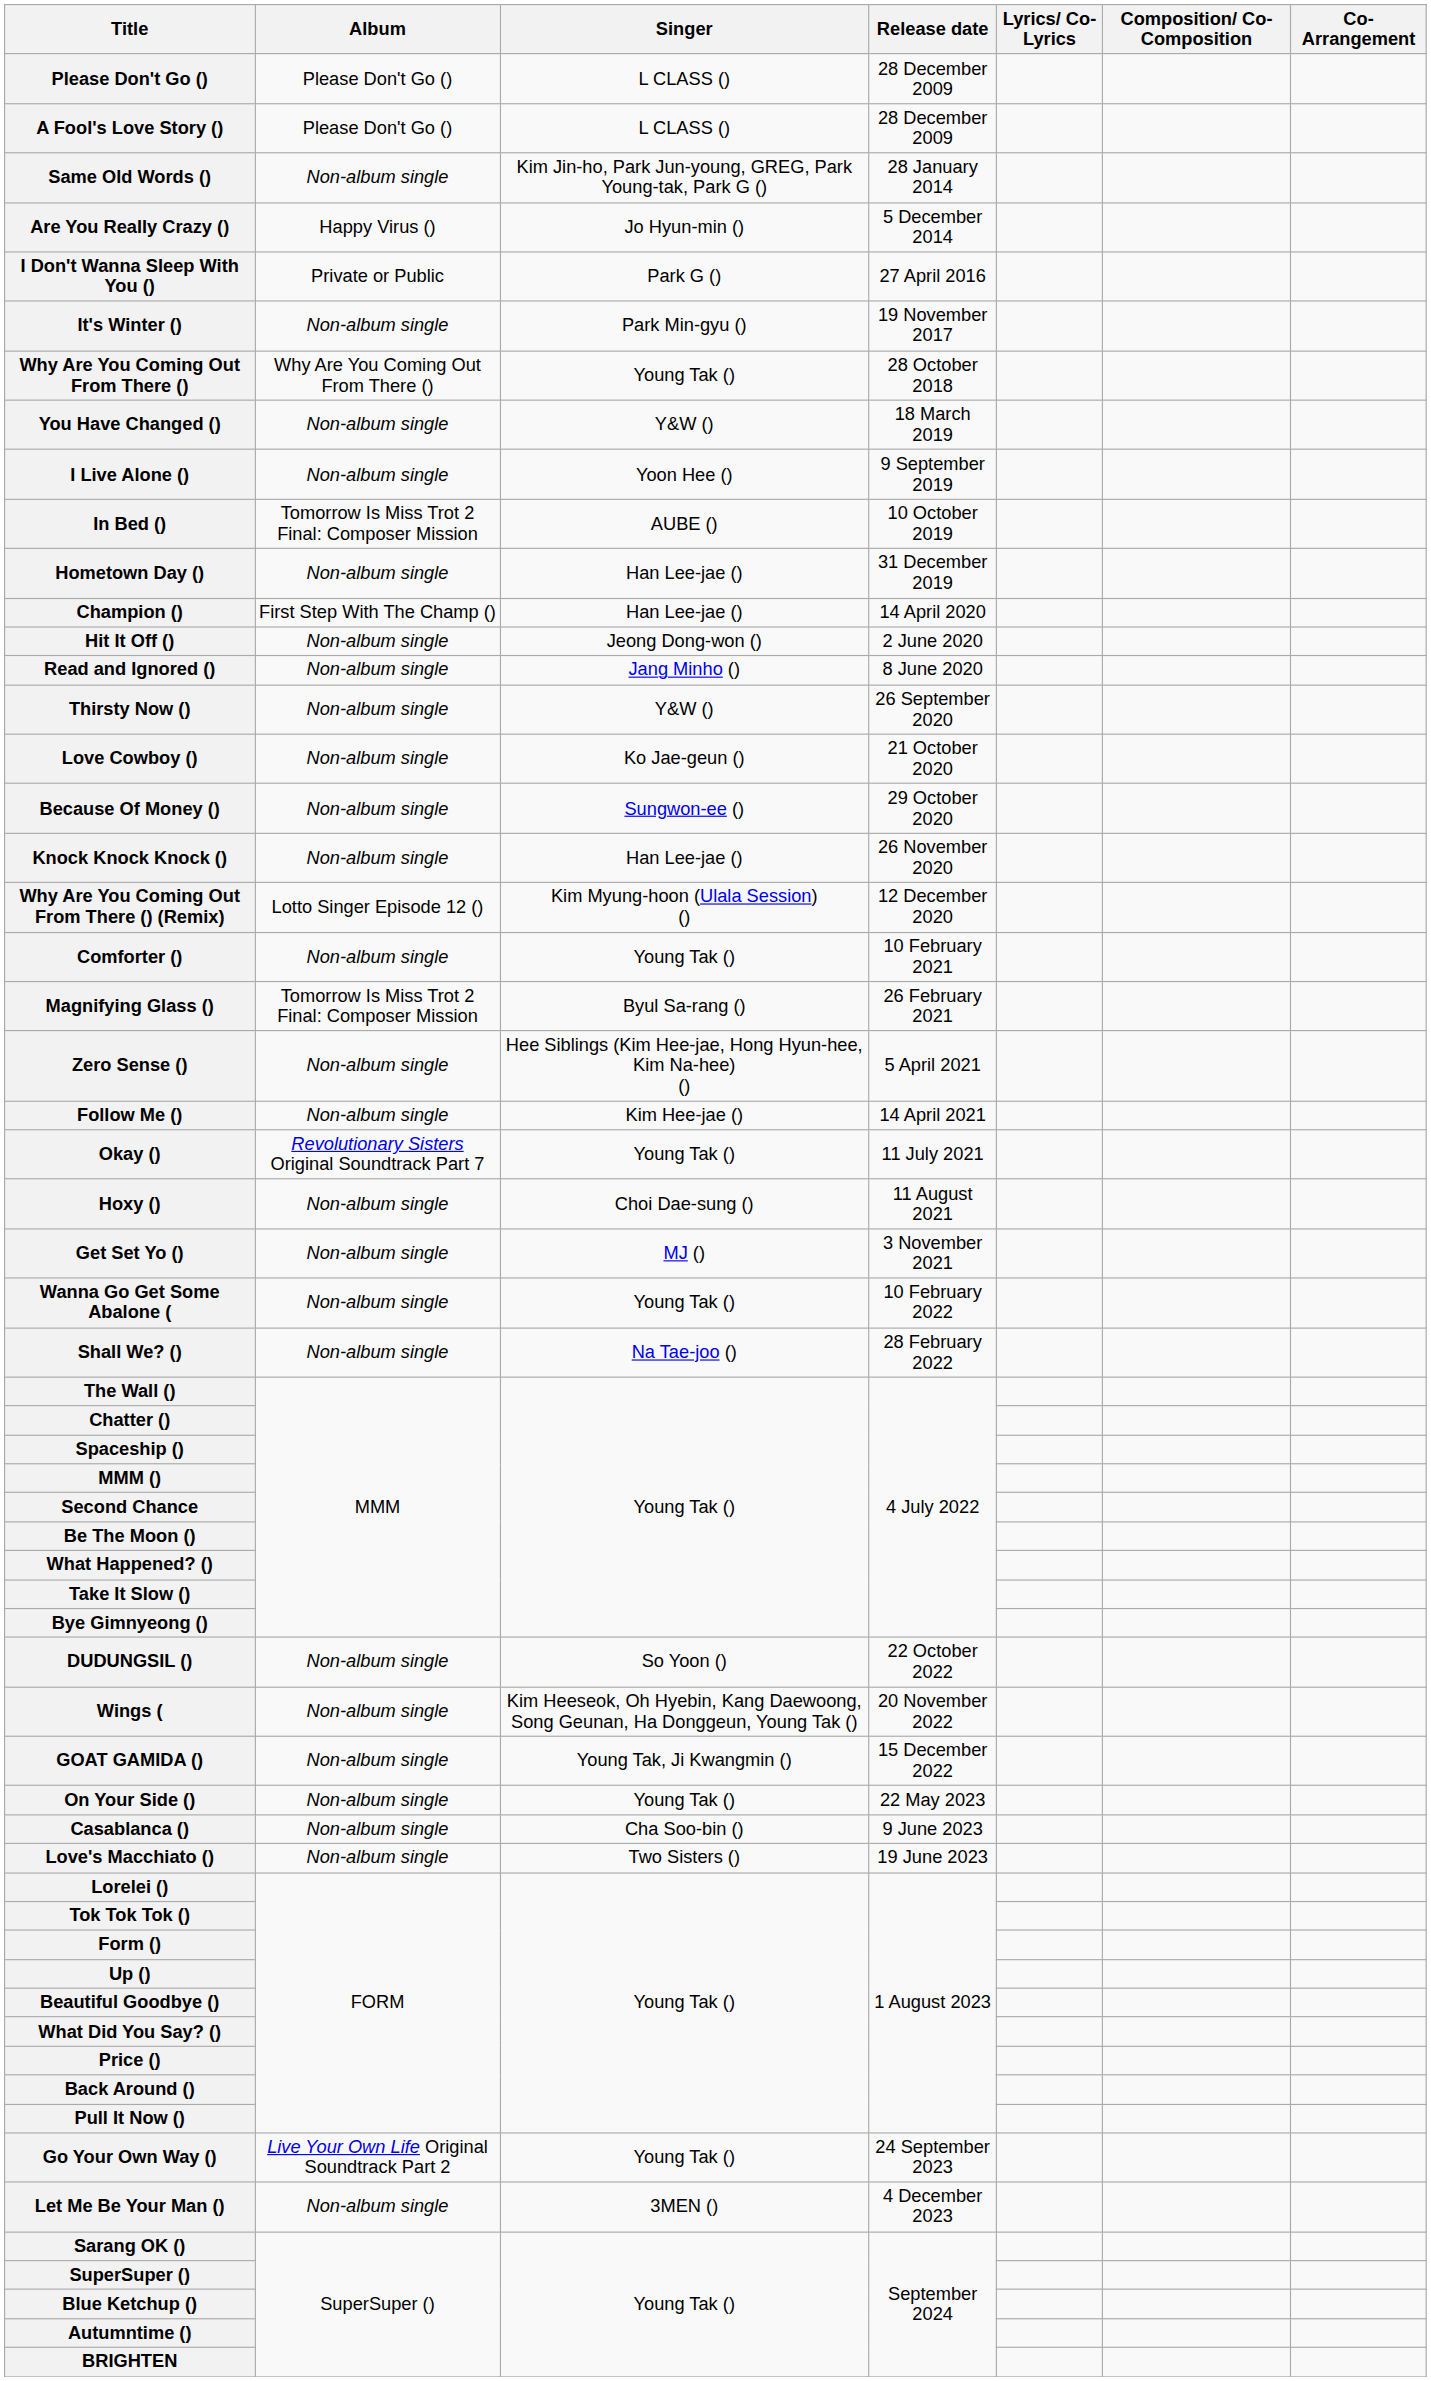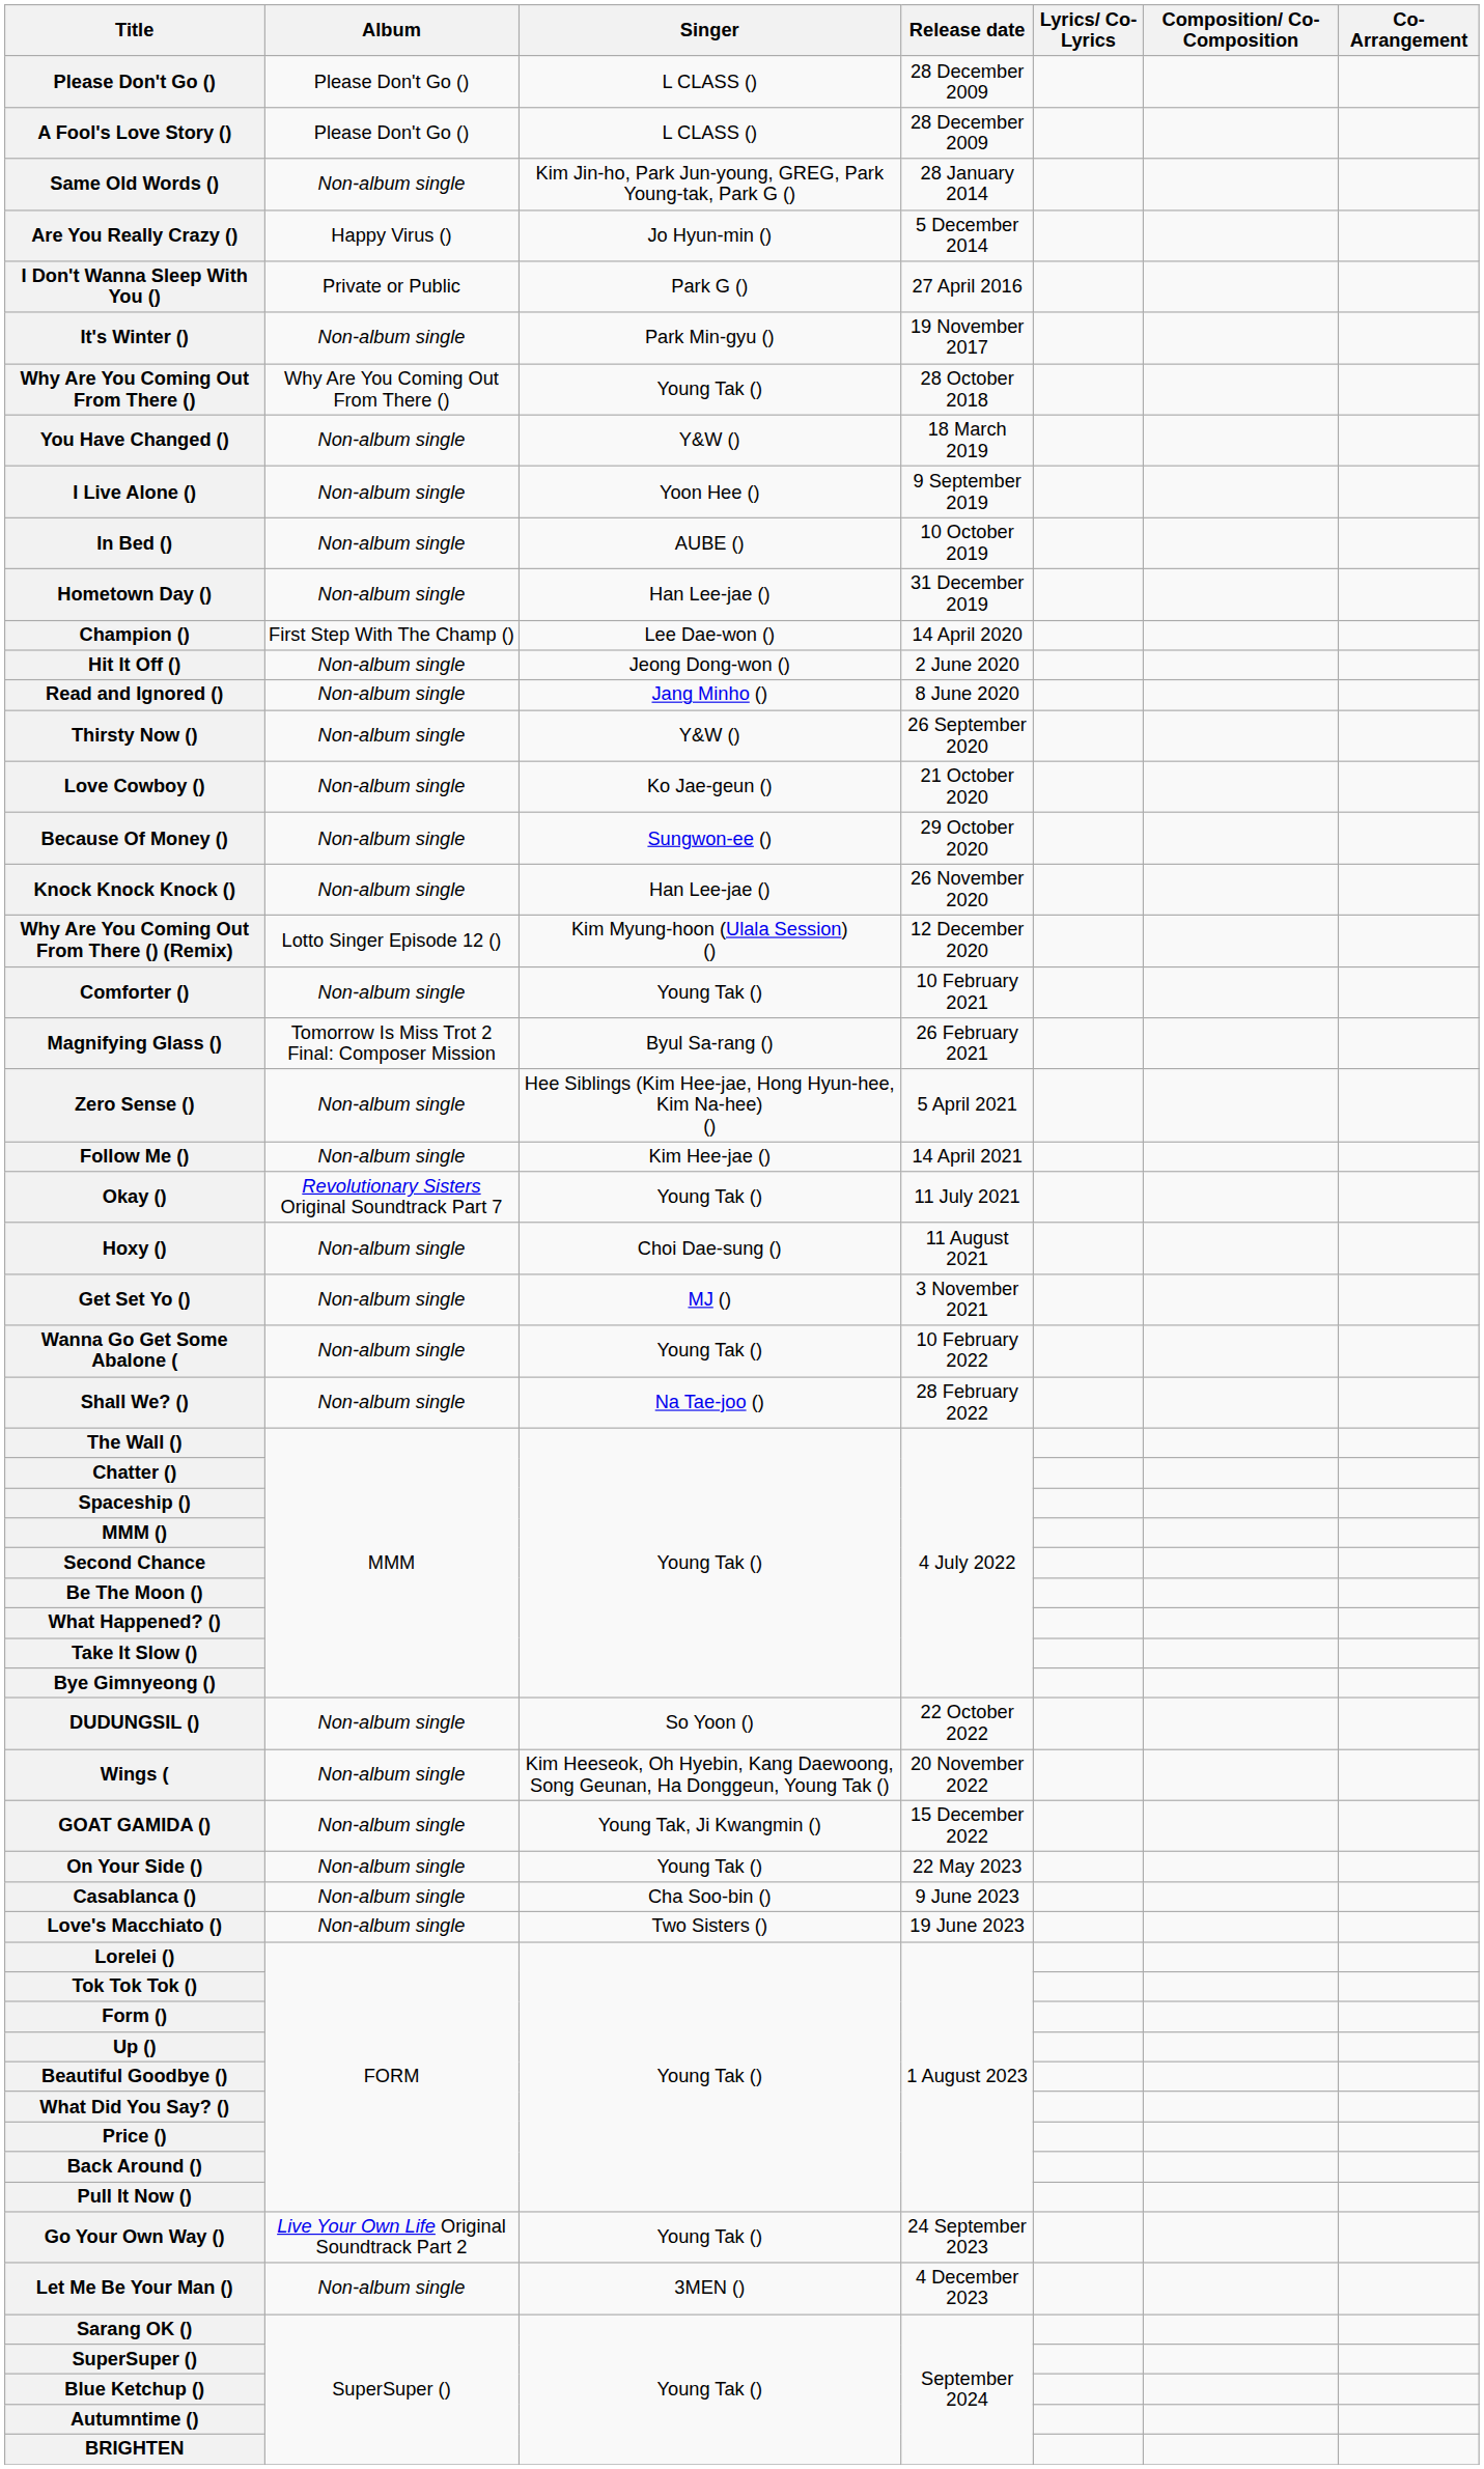 <table class="wikitable sortable plainrowheaders" style="text-align:center;" border="1">
 <tr>
 <th scope="col">Title</th>
 <th scope="col">Album</th>
 <th scope="col">Singer</th>
 <th scope="col">Release date</th>
 <th scope="col">Lyrics/ Co-Lyrics</th>
 <th scope="col">Composition/ Co-Composition</th>
 <th scope="col">Co-Arrangement</th>
 </tr>
 <tr>
 <th scope="row">Please Don't Go ()</th>
 <td>Please Don't Go ()</td>
 <td>L CLASS ()</td>
 <td>28 December 2009</td>
 <td></td>
 <td></td>
 <td></td>
 </tr>
 <tr>
 <th scope="row">A Fool's Love Story ()</th>
 <td>Please Don't Go ()</td>
 <td>L CLASS ()</td>
 <td>28 December 2009</td>
 <td></td>
 <td></td>
 <td></td>
 </tr>
 <tr>
 <th scope="row">Same Old Words ()</th>
 <td><em>Non-album single</em></td>
 <td>Kim Jin-ho, Park Jun-young, GREG, Park Young-tak, Park G ()</td>
 <td>28 January 2014</td>
 <td></td>
 <td></td>
 <td></td>
 </tr>
 <tr>
 <th scope="row">Are You Really Crazy ()</th>
 <td>Happy Virus ()</td>
 <td>Jo Hyun-min ()</td>
 <td>5 December 2014</td>
 <td></td>
 <td></td>
 <td></td>
 </tr>
 <tr>
 <th scope="row">I Don't Wanna Sleep With You ()</th>
 <td>Private or Public</td>
 <td>Park G ()</td>
 <td>27 April 2016</td>
 <td></td>
 <td></td>
 <td></td>
 </tr>
 <tr>
 <th scope="row">It's Winter ()</th>
 <td><em>Non-album single</em></td>
 <td>Park Min-gyu ()</td>
 <td>19 November 2017</td>
 <td></td>
 <td></td>
 <td></td>
 </tr>
 <tr>
 <th scope="row">Why Are You Coming Out From There ()</th>
 <td>Why Are You Coming Out From There ()</td>
 <td>Young Tak ()</td>
 <td>28 October 2018</td>
 <td></td>
 <td></td>
 <td></td>
 </tr>
 <tr>
 <th scope="row">You Have Changed ()</th>
 <td><em>Non-album single</em></td>
 <td>Y&W ()</td>
 <td>18 March 2019</td>
 <td></td>
 <td></td>
 <td></td>
 </tr>
 <tr>
 <th scope="row">I Live Alone ()</th>
 <td><em>Non-album single</em></td>
 <td>Yoon Hee ()</td>
 <td>9 September 2019</td>
 <td></td>
 <td></td>
 <td></td>
 </tr>
 <tr>
 <th scope="row">In Bed ()</th>
-<td>Tomorrow Is Miss Trot 2 Final: Composer Mission</td>
+<td><em>Non-album single</em></td>
 <td>AUBE ()</td>
 <td>10 October 2019</td>
 <td></td>
 <td></td>
 <td></td>
 </tr>
 <tr>
 <th scope="row">Hometown Day ()</th>
 <td><em>Non-album single</em></td>
 <td>Han Lee-jae ()</td>
 <td>31 December 2019</td>
 <td></td>
 <td></td>
 <td></td>
 </tr>
 <tr>
 <th scope="row">Champion ()</th>
 <td>First Step With The Champ ()</td>
-<td>Han Lee-jae ()</td>
+<td>Lee Dae-won ()</td>
 <td>14 April 2020</td>
 <td></td>
 <td></td>
 <td></td>
 </tr>
 <tr>
 <th scope="row">Hit It Off ()</th>
 <td><em>Non-album single</em></td>
 <td>Jeong Dong-won ()</td>
 <td>2 June 2020</td>
 <td></td>
 <td></td>
 <td></td>
 </tr>
 <tr>
 <th scope="row">Read and Ignored ()</th>
 <td><em>Non-album single</em></td>
 <td><a href='#'>Jang Minho</a> ()</td>
 <td>8 June 2020</td>
 <td></td>
 <td></td>
 <td></td>
 </tr>
 <tr>
 <th scope="row">Thirsty Now ()</th>
 <td><em>Non-album single</em></td>
 <td>Y&W ()</td>
 <td>26 September 2020</td>
 <td></td>
 <td></td>
 <td></td>
 </tr>
 <tr>
 <th scope="row">Love Cowboy ()</th>
 <td><em>Non-album single</em></td>
 <td>Ko Jae-geun ()</td>
 <td>21 October 2020</td>
 <td></td>
 <td></td>
 <td></td>
 </tr>
 <tr>
 <th scope="row">Because Of Money ()</th>
 <td><em>Non-album single</em></td>
 <td><a href='#'>Sungwon-ee</a> ()</td>
 <td>29 October 2020</td>
 <td></td>
 <td></td>
 <td></td>
 </tr>
 <tr>
 <th scope="row">Knock Knock Knock ()</th>
 <td><em>Non-album single</em></td>
 <td>Han Lee-jae ()</td>
 <td>26 November 2020</td>
 <td></td>
 <td></td>
 <td></td>
 </tr>
 <tr>
 <th scope="row">Why Are You Coming Out From There () (Remix)</th>
 <td>Lotto Singer Episode 12 ()</td>
 <td>Kim Myung-hoon (<a href='#'>Ulala Session</a>)<br> ()</td>
 <td>12 December 2020</td>
 <td></td>
 <td></td>
 <td></td>
 </tr>
 <tr>
 <th scope="row">Comforter ()</th>
 <td><em>Non-album single</em></td>
 <td>Young Tak ()</td>
 <td>10 February 2021</td>
 <td></td>
 <td></td>
 <td></td>
 </tr>
 <tr>
 <th scope="row">Magnifying Glass ()</th>
 <td>Tomorrow Is Miss Trot 2 Final: Composer Mission</td>
 <td>Byul Sa-rang ()</td>
 <td>26 February 2021</td>
 <td></td>
 <td></td>
 <td></td>
 </tr>
 <tr>
 <th scope="row">Zero Sense ()</th>
 <td><em>Non-album single</em></td>
 <td>Hee Siblings (Kim Hee-jae, Hong Hyun-hee, Kim Na-hee)<br> ()</td>
 <td>5 April 2021</td>
 <td></td>
 <td></td>
 <td></td>
 </tr>
 <tr>
 <th scope="row">Follow Me ()</th>
 <td><em>Non-album single</em></td>
 <td>Kim Hee-jae ()</td>
 <td>14 April 2021</td>
 <td></td>
 <td></td>
 <td></td>
 </tr>
 <tr>
 <th scope="row">Okay ()</th>
 <td><em><a href='#'>Revolutionary Sisters</a></em> Original Soundtrack Part 7</td>
 <td>Young Tak ()</td>
 <td>11 July 2021</td>
 <td></td>
 <td></td>
 <td></td>
 </tr>
 <tr>
 <th scope="row">Hoxy ()</th>
 <td><em>Non-album single</em></td>
 <td>Choi Dae-sung ()</td>
 <td>11 August 2021</td>
 <td></td>
 <td></td>
 <td></td>
 </tr>
 <tr>
 <th scope="row">Get Set Yo ()</th>
 <td><em>Non-album single</em></td>
 <td><a href='#'>MJ</a> ()</td>
 <td>3 November 2021</td>
 <td></td>
 <td></td>
 <td></td>
 </tr>
 <tr>
 <th scope="row">Wanna Go Get Some Abalone (</th>
 <td><em>Non-album single</em></td>
 <td>Young Tak ()</td>
 <td>10 February 2022</td>
 <td></td>
 <td></td>
 <td></td>
 </tr>
 <tr>
 <th scope="row">Shall We? ()</th>
 <td><em>Non-album single</em></td>
 <td><a href='#'>Na Tae-joo</a> ()</td>
 <td>28 February 2022</td>
 <td></td>
 <td></td>
 <td></td>
 </tr>
 <tr>
 <th scope="row">The Wall ()</th>
 <td rowspan="9">MMM</td>
 <td rowspan="9">Young Tak ()</td>
 <td rowspan="9">4 July 2022</td>
 <td></td>
 <td></td>
 <td></td>
 </tr>
 <tr>
 <th scope="row">Chatter ()</th>
 <td></td>
 <td></td>
 <td></td>
 </tr>
 <tr>
 <th scope="row">Spaceship ()</th>
 <td></td>
 <td></td>
 <td></td>
 </tr>
 <tr>
 <th scope="row">MMM ()</th>
 <td></td>
 <td></td>
 <td></td>
 </tr>
 <tr>
 <th scope="row">Second Chance</th>
 <td></td>
 <td></td>
 <td></td>
 </tr>
 <tr>
 <th scope="row">Be The Moon ()</th>
 <td></td>
 <td></td>
 <td></td>
 </tr>
 <tr>
 <th scope="row">What Happened? ()</th>
 <td></td>
 <td></td>
 <td></td>
 </tr>
 <tr>
 <th scope="row">Take It Slow ()</th>
 <td></td>
 <td></td>
 <td></td>
 </tr>
 <tr>
 <th scope="row">Bye Gimnyeong ()</th>
 <td></td>
 <td></td>
 <td></td>
 </tr>
 <tr>
 <th scope="row">DUDUNGSIL ()</th>
 <td><em>Non-album single</em></td>
 <td>So Yoon ()</td>
 <td>22 October 2022</td>
 <td></td>
 <td></td>
 <td></td>
 </tr>
 <tr>
 <th scope="row">Wings (</th>
 <td><em>Non-album single</em></td>
 <td>Kim Heeseok, Oh Hyebin, Kang Daewoong, Song Geunan, Ha Donggeun, Young Tak ()</td>
 <td>20 November 2022</td>
 <td></td>
 <td></td>
 <td></td>
 </tr>
 <tr>
 <th scope="row">GOAT GAMIDA ()</th>
 <td><em>Non-album single</em></td>
 <td>Young Tak, Ji Kwangmin ()</td>
 <td>15 December 2022</td>
 <td></td>
 <td></td>
 <td></td>
 </tr>
 <tr>
 <th scope="row">On Your Side ()</th>
 <td><em>Non-album single</em></td>
 <td>Young Tak ()</td>
 <td>22 May 2023</td>
 <td></td>
 <td></td>
 <td></td>
 </tr>
 <tr>
 <th scope="row">Casablanca ()</th>
 <td><em>Non-album single</em></td>
 <td>Cha Soo-bin ()</td>
 <td>9 June 2023</td>
 <td></td>
 <td></td>
 <td></td>
 </tr>
 <tr>
 <th scope="row">Love's Macchiato ()</th>
 <td><em>Non-album single</em></td>
 <td>Two Sisters ()</td>
 <td>19 June 2023</td>
 <td></td>
 <td></td>
 <td></td>
 </tr>
 <tr>
 <th scope="row">Lorelei ()</th>
 <td rowspan="9">FORM</td>
 <td rowspan="9">Young Tak ()</td>
 <td rowspan="9">1 August 2023</td>
 <td></td>
 <td></td>
 <td></td>
 </tr>
 <tr>
 <th scope="row">Tok Tok Tok ()</th>
 <td></td>
 <td></td>
 <td></td>
 </tr>
 <tr>
 <th scope="row">Form ()</th>
 <td></td>
 <td></td>
 <td></td>
 </tr>
 <tr>
 <th scope="row">Up ()</th>
 <td></td>
 <td></td>
 <td></td>
 </tr>
 <tr>
 <th scope="row">Beautiful Goodbye ()</th>
 <td></td>
 <td></td>
 <td></td>
 </tr>
 <tr>
 <th scope="row">What Did You Say? ()</th>
 <td></td>
 <td></td>
 <td></td>
 </tr>
 <tr>
 <th scope="row">Price ()</th>
 <td></td>
 <td></td>
 <td></td>
 </tr>
 <tr>
 <th scope="row">Back Around ()</th>
 <td></td>
 <td></td>
 <td></td>
 </tr>
 <tr>
 <th scope="row">Pull It Now ()</th>
 <td></td>
 <td></td>
 <td></td>
 </tr>
 <tr>
 <th scope="row">Go Your Own Way ()</th>
 <td><em><a href='#'>Live Your Own Life</a></em> Original Soundtrack Part 2</td>
 <td>Young Tak ()</td>
 <td>24 September 2023</td>
 <td></td>
 <td></td>
 <td></td>
 </tr>
 <tr>
 <th scope="row">Let Me Be Your Man ()</th>
 <td><em>Non-album single</em></td>
 <td>3MEN ()</td>
 <td>4 December 2023</td>
 <td></td>
 <td></td>
 <td></td>
 </tr>
 <tr>
 <th scope="row">Sarang OK ()</th>
 <td rowspan="5">SuperSuper ()</td>
 <td rowspan="5">Young Tak ()</td>
 <td rowspan="5">September 2024</td>
 <td></td>
 <td></td>
 <td></td>
 </tr>
 <tr>
 <th scope="row">SuperSuper ()</th>
 <td></td>
 <td></td>
 <td></td>
 </tr>
 <tr>
 <th scope="row">Blue Ketchup ()</th>
 <td></td>
 <td></td>
 <td></td>
 </tr>
 <tr>
 <th scope="row">Autumntime ()</th>
 <td></td>
 <td></td>
 <td></td>
 </tr>
 <tr>
 <th scope="row">BRIGHTEN</th>
 <td></td>
 <td></td>
 <td></td>
 </tr>
 </table>
